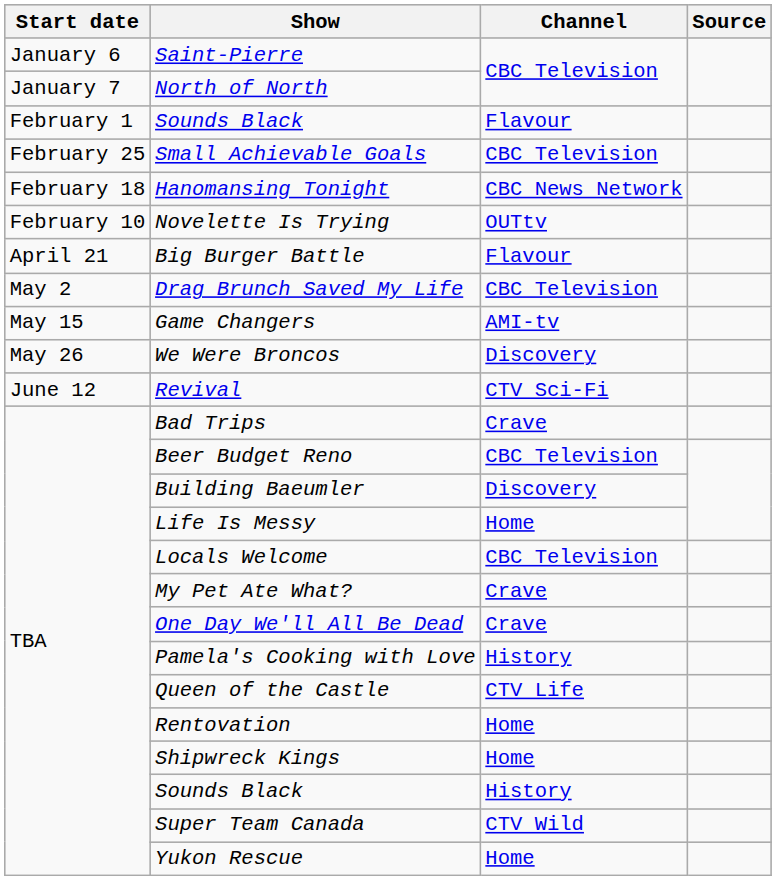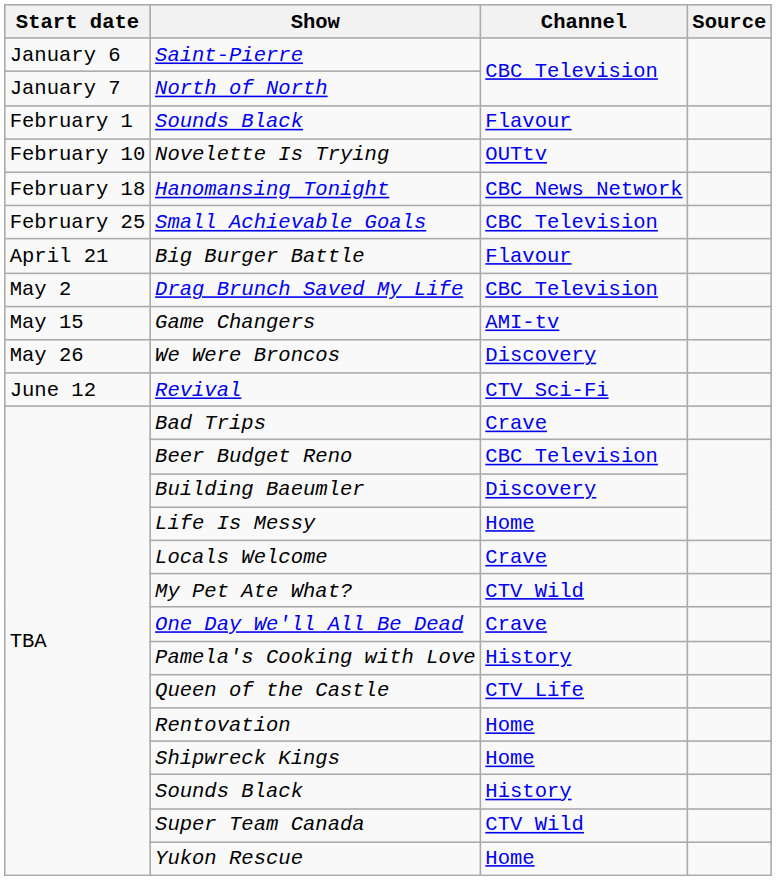 <table class="wikitable">
 <tr>
 <th>Start date</th>
 <th>Show</th>
 <th>Channel</th>
 <th>Source</th>
 </tr>
 <tr>
 <td>January 6</td>
 <td><em><a href='#'>Saint-Pierre</a></em></td>
 <td rowspan=2><a href='#'>CBC Television</a></td>
 <td rowspan=2></td>
 </tr>
 <tr>
 <td>January 7</td>
 <td><em><a href='#'>North of North</a></em></td>
 </tr>
 <tr>
 <td>February 1</td>
 <td><em><a href='#'>Sounds Black</a></em></td>
 <td><a href='#'>Flavour</a></td>
 <td></td>
 </tr>
 <tr>
-<td>February 25</td>
-<td><em><a href='#'>Small Achievable Goals</a></em></td>
-<td><a href='#'>CBC Television</a></td>
+<td>February 10</td>
+<td><em>Novelette Is Trying</em></td>
+<td><a href='#'>OUTtv</a></td>
 <td></td>
 </tr>
 <tr>
 <td>February 18</td>
 <td><em><a href='#'>Hanomansing Tonight</a></em></td>
 <td><a href='#'>CBC News Network</a></td>
 <td></td>
 </tr>
 <tr>
-<td>February 10</td>
-<td><em>Novelette Is Trying</em></td>
-<td><a href='#'>OUTtv</a></td>
+<td>February 25</td>
+<td><em><a href='#'>Small Achievable Goals</a></em></td>
+<td><a href='#'>CBC Television</a></td>
 <td></td>
 </tr>
 <tr>
 <td>April 21</td>
 <td><em>Big Burger Battle</em></td>
 <td><a href='#'>Flavour</a></td>
 <td></td>
 </tr>
 <tr>
 <td>May 2</td>
 <td><em><a href='#'>Drag Brunch Saved My Life</a></em></td>
 <td><a href='#'>CBC Television</a></td>
 <td></td>
 </tr>
 <tr>
 <td>May 15</td>
 <td><em>Game Changers</em></td>
 <td><a href='#'>AMI-tv</a></td>
 <td></td>
 </tr>
 <tr>
 <td>May 26</td>
 <td><em>We Were Broncos</em></td>
 <td><a href='#'>Discovery</a></td>
 <td></td>
 </tr>
 <tr>
 <td>June 12</td>
 <td><em><a href='#'>Revival</a></em></td>
 <td><a href='#'>CTV Sci-Fi</a></td>
 <td></td>
 </tr>
 <tr>
 <td rowspan=14>TBA</td>
 <td><em>Bad Trips</em></td>
 <td><a href='#'>Crave</a></td>
 <td></td>
 </tr>
 <tr>
 <td><em>Beer Budget Reno</em></td>
 <td><a href='#'>CBC Television</a></td>
 <td rowspan=3></td>
 </tr>
 <tr>
 <td><em>Building Baeumler</em></td>
 <td><a href='#'>Discovery</a></td>
 </tr>
 <tr>
 <td><em>Life Is Messy</em></td>
 <td><a href='#'>Home</a></td>
 </tr>
 <tr>
 <td><em>Locals Welcome</em></td>
-<td><a href='#'>CBC Television</a></td>
+<td><a href='#'>Crave</a></td>
 <td></td>
 </tr>
 <tr>
 <td><em>My Pet Ate What?</em></td>
-<td><a href='#'>Crave</a></td>
+<td><a href='#'>CTV Wild</a></td>
 <td></td>
 </tr>
 <tr>
 <td><em><a href='#'>One Day We'll All Be Dead</a></em></td>
 <td><a href='#'>Crave</a></td>
 <td></td>
 </tr>
 <tr>
 <td><em>Pamela's Cooking with Love</em></td>
 <td><a href='#'>History</a></td>
 <td></td>
 </tr>
 <tr>
 <td><em>Queen of the Castle</em></td>
 <td><a href='#'>CTV Life</a></td>
 <td></td>
 </tr>
 <tr>
 <td><em>Rentovation</em></td>
 <td><a href='#'>Home</a></td>
 <td></td>
 </tr>
 <tr>
 <td><em>Shipwreck Kings</em></td>
 <td><a href='#'>Home</a></td>
 <td></td>
 </tr>
 <tr>
 <td><em>Sounds Black</em></td>
 <td><a href='#'>History</a></td>
 <td></td>
 </tr>
 <tr>
 <td><em>Super Team Canada</em></td>
 <td><a href='#'>CTV Wild</a></td>
 <td></td>
 </tr>
 <tr>
 <td><em>Yukon Rescue</em></td>
 <td><a href='#'>Home</a></td>
 <td></td>
 </tr>
 </table>
